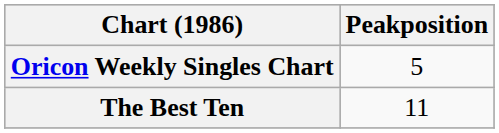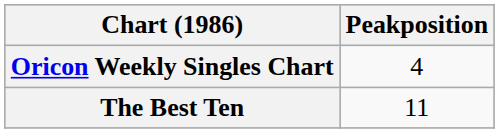 <table class="wikitable plainrowheaders" style="text-align:center;">
 <tr>
 <th>Chart (1986)</th>
 <th>Peakposition</th>
 </tr>
 <tr>
 <th scope="row"><a href='#'>Oricon</a> Weekly Singles Chart</th>
-<td>5</td>
+<td>4</td>
 </tr>
 <tr>
 <th scope="row">The Best Ten</th>
 <td>11</td>
 </tr>
 </table>
